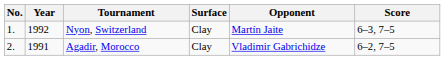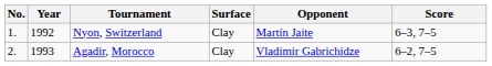 <table class="sortable wikitable">
 <tr>
 <th style="width:20px" class="unsortable">No.</th>
 <th style="width:50px">Year</th>
 <th style="width:180px">Tournament</th>
 <th style="width:50px">Surface</th>
 <th style="width:180px">Opponent</th>
 <th style="width:120px" class="unsortable">Score</th>
 </tr>
 <tr>
 <td>1.</td>
 <td>1992</td>
 <td><a href='#'>Nyon</a>, <a href='#'>Switzerland</a></td>
 <td>Clay</td>
 <td> <a href='#'>Martín Jaite</a></td>
 <td>6–3, 7–5</td>
 </tr>
 <tr>
 <td>2.</td>
-<td>1991</td>
+<td>1993</td>
 <td><a href='#'>Agadir</a>, <a href='#'>Morocco</a></td>
 <td>Clay</td>
 <td> <a href='#'>Vladimir Gabrichidze</a></td>
 <td>6–2, 7–5</td>
 </tr>
 </table>
